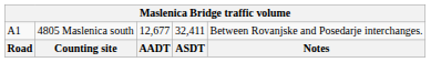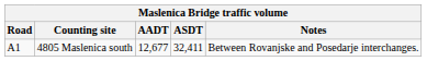 <table class="wikitable">
 <tr>
 <td colspan=5 style="background:#f2f2f2;" align=center style=margin-top:15><strong>Maslenica Bridge traffic volume</strong></td>
+</tr>
+<tr>
+<td align=center style="background:#f2f2f2;"><strong>Road</strong></td>
+<td align=center style="background:#f2f2f2;"><strong>Counting site</strong></td>
+<td align=center style="background:#f2f2f2;"><strong>AADT</strong></td>
+<td align=center style="background:#f2f2f2;"><strong>ASDT</strong></td>
+<td align=center style="background:#f2f2f2;"><strong>Notes</strong></td>
 </tr>
 <tr>
 <td> A1</td>
 <td>4805 Maslenica south</td>
 <td align=center>12,677</td>
 <td align=center>32,411</td>
 <td>Between Rovanjske and Posedarje interchanges.</td>
 </tr>
-<tr>
-<td align=center style="background:#f2f2f2;"><strong>Road</strong></td>
-<td align=center style="background:#f2f2f2;"><strong>Counting site</strong></td>
-<td align=center style="background:#f2f2f2;"><strong>AADT</strong></td>
-<td align=center style="background:#f2f2f2;"><strong>ASDT</strong></td>
-<td align=center style="background:#f2f2f2;"><strong>Notes</strong></td>
-</tr>
 </table>
